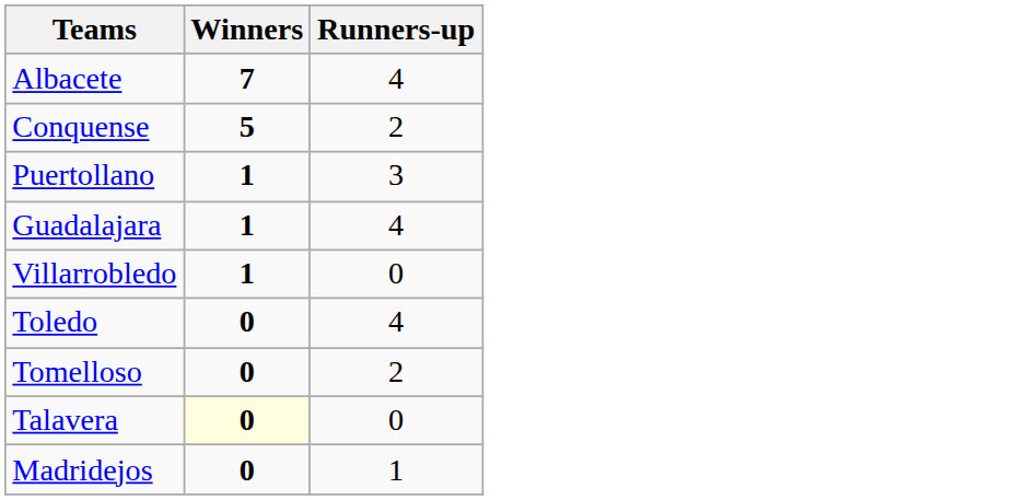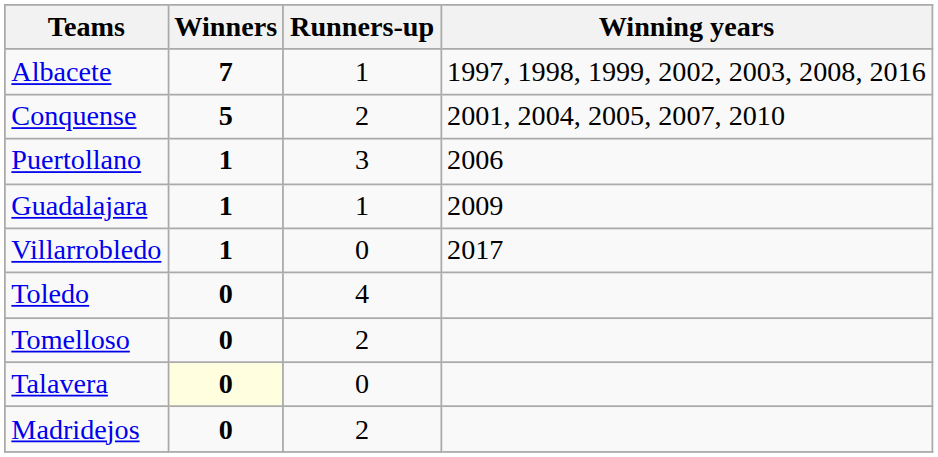 <table class="wikitable sortable">
 <tr>
 <th>Teams</th>
 <th>Winners</th>
 <th>Runners-up</th>
+<th>Winning years</th>
 </tr>
 <tr>
 <td><a href='#'>Albacete</a></td>
 <td align="center"><strong>7</strong></td>
-<td align="center">4</td>
+<td align="center">1</td>
+<td>1997, 1998, 1999, 2002, 2003, 2008, 2016</td>
 </tr>
 <tr>
 <td><a href='#'>Conquense</a></td>
 <td align="center"><strong>5</strong></td>
 <td align="center">2</td>
+<td>2001, 2004, 2005, 2007, 2010</td>
 </tr>
 <tr>
 <td><a href='#'>Puertollano</a></td>
 <td align="center"><strong>1</strong></td>
 <td align="center">3</td>
+<td>2006</td>
 </tr>
 <tr>
 <td><a href='#'>Guadalajara</a></td>
 <td align="center"><strong>1</strong></td>
-<td align="center">4</td>
+<td align="center">1</td>
+<td>2009</td>
 </tr>
 <tr>
 <td><a href='#'>Villarrobledo</a></td>
 <td align="center"><strong>1</strong></td>
 <td align="center">0</td>
+<td>2017</td>
 </tr>
 <tr>
 <td><a href='#'>Toledo</a></td>
 <td align="center"><strong>0</strong></td>
 <td align="center">4</td>
+<td></td>
 </tr>
 <tr>
 <td><a href='#'>Tomelloso</a></td>
 <td align="center"><strong>0</strong></td>
 <td align="center">2</td>
+<td></td>
 </tr>
 <tr>
 <td><a href='#'>Talavera</a></td>
 <td align="center" style="background: lightyellow;"><strong>0</strong></td>
 <td align="center">0</td>
+<td></td>
 </tr>
 <tr>
 <td><a href='#'>Madridejos</a></td>
 <td align="center"><strong>0</strong></td>
-<td align="center">1</td>
+<td align="center">2</td>
+<td></td>
 </tr>
 </table>
